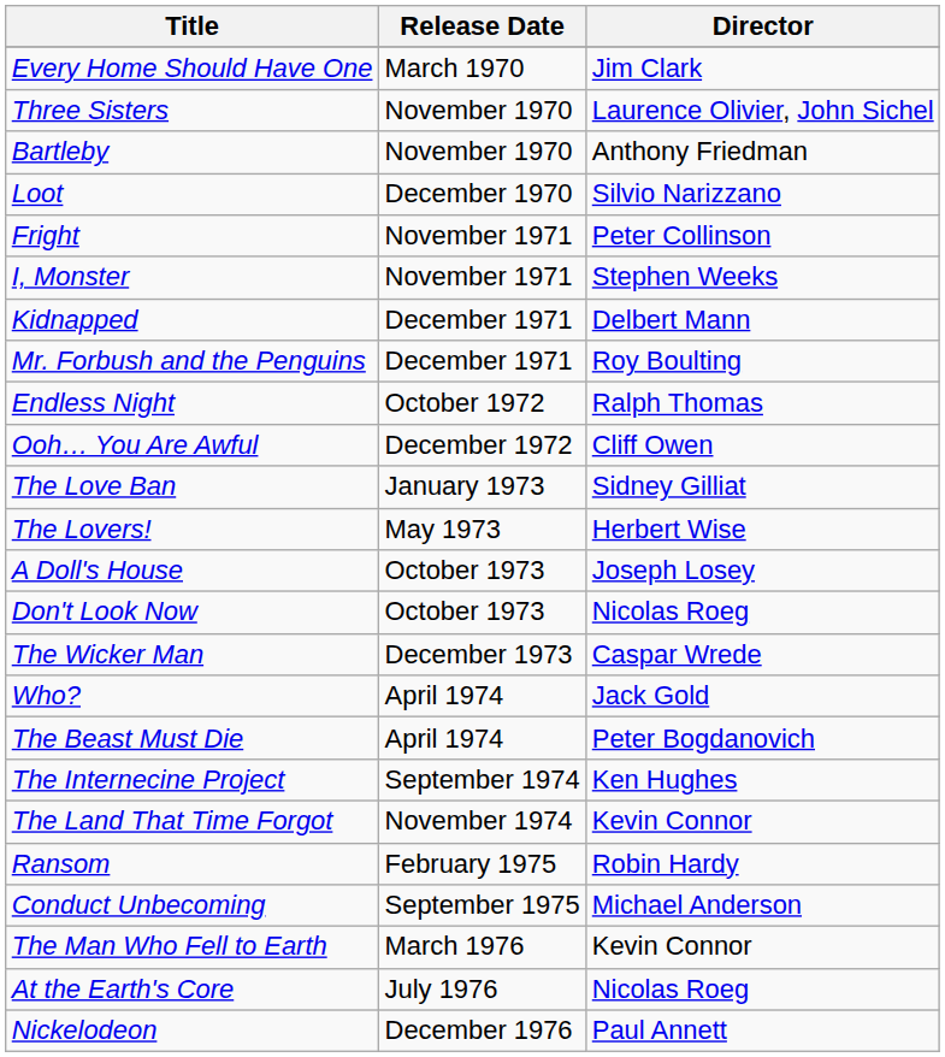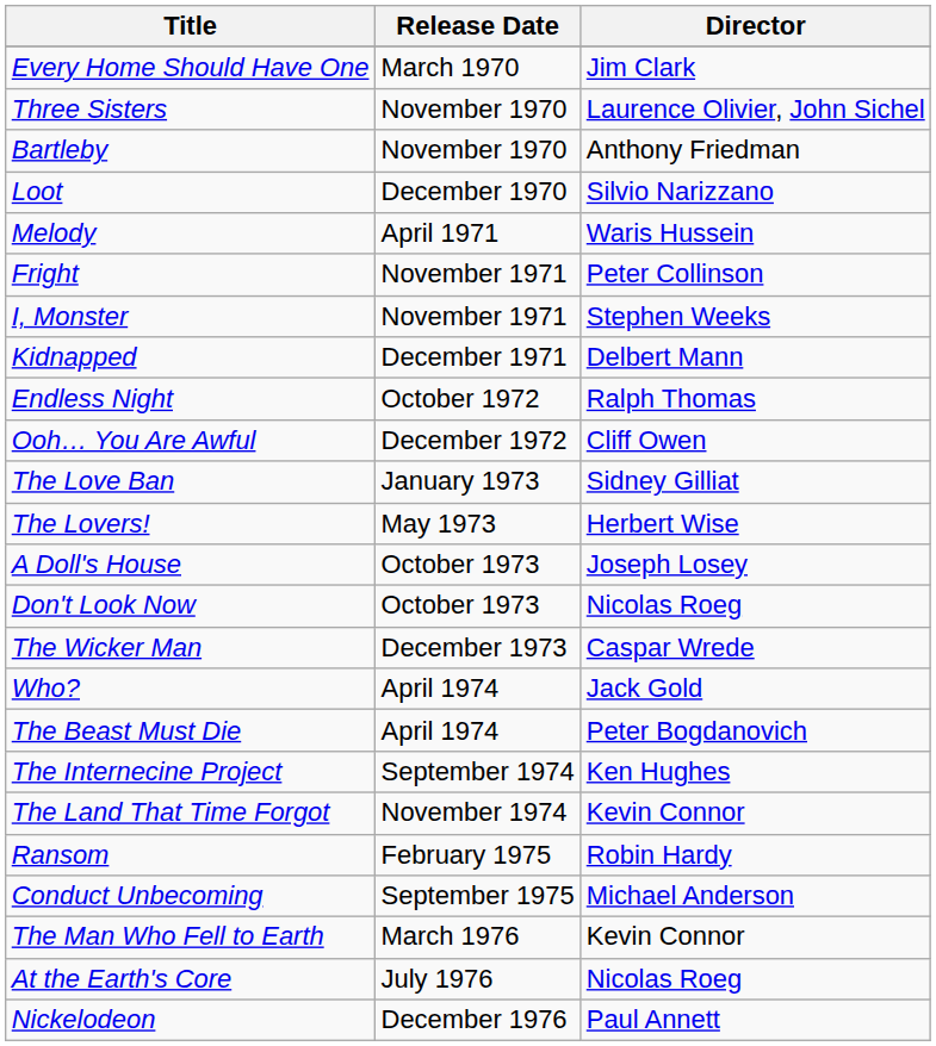 <table class="wikitable sortable">
 <tr>
 <th>Title</th>
 <th>Release Date</th>
 <th>Director</th>
 </tr>
 <tr>
 </tr>
 <tr>
 <td><em><a href='#'>Every Home Should Have One </a></em></td>
 <td>March 1970</td>
 <td><a href='#'>Jim Clark</a></td>
 </tr>
 <tr>
 <td><em><a href='#'>Three Sisters</a></em></td>
 <td>November 1970</td>
 <td><a href='#'>Laurence Olivier</a>, <a href='#'>John Sichel</a></td>
 </tr>
 <tr>
 <td><em><a href='#'>Bartleby</a></em></td>
 <td>November 1970</td>
 <td>Anthony Friedman</td>
 </tr>
 <tr>
 <td><em><a href='#'>Loot</a></em></td>
 <td>December 1970</td>
 <td><a href='#'>Silvio Narizzano</a></td>
 </tr>
 <tr>
+<td><em><a href='#'>Melody</a></em></td>
+<td>April 1971</td>
+<td><a href='#'>Waris Hussein</a></td>
+</tr>
+<tr>
 <td><em><a href='#'>Fright</a></em></td>
 <td>November 1971</td>
 <td><a href='#'>Peter Collinson</a></td>
 </tr>
 <tr>
 <td><em><a href='#'>I, Monster</a></em></td>
 <td>November 1971</td>
 <td><a href='#'>Stephen Weeks</a></td>
 </tr>
 <tr>
 <td><em><a href='#'>Kidnapped</a></em></td>
 <td>December 1971</td>
 <td><a href='#'>Delbert Mann</a></td>
-</tr>
-<tr>
-<td><em><a href='#'>Mr. Forbush and the Penguins</a></em></td>
-<td>December 1971</td>
-<td><a href='#'>Roy Boulting</a></td>
 </tr>
 <tr>
 <td><em><a href='#'>Endless Night</a></em></td>
 <td>October 1972</td>
 <td><a href='#'>Ralph Thomas</a></td>
 </tr>
 <tr>
 <td><em><a href='#'>Ooh… You Are Awful</a></em></td>
 <td>December 1972</td>
 <td><a href='#'>Cliff Owen </a></td>
 </tr>
 <tr>
 <td><em><a href='#'>The Love Ban</a></em></td>
 <td>January 1973</td>
 <td><a href='#'>Sidney Gilliat</a></td>
 </tr>
 <tr>
 <td><em><a href='#'>The Lovers!</a></em></td>
 <td>May 1973</td>
 <td><a href='#'>Herbert Wise</a></td>
 </tr>
 <tr>
 <td><em><a href='#'>A Doll's House</a></em></td>
 <td>October 1973</td>
 <td><a href='#'>Joseph Losey</a></td>
 </tr>
 <tr>
 <td><em><a href='#'>Don't Look Now</a></em></td>
 <td>October 1973</td>
 <td><a href='#'>Nicolas Roeg </a></td>
 </tr>
 <tr>
 <td><em><a href='#'>The Wicker Man</a></em></td>
 <td>December 1973</td>
 <td><a href='#'>Caspar Wrede </a></td>
 </tr>
 <tr>
 <td><em><a href='#'>Who?</a></em></td>
 <td>April 1974</td>
 <td><a href='#'>Jack Gold</a></td>
 </tr>
 <tr>
 <td><em><a href='#'>The Beast Must Die</a></em></td>
 <td>April 1974</td>
 <td><a href='#'>Peter Bogdanovich</a></td>
 </tr>
 <tr>
 <td><em><a href='#'>The Internecine Project</a></em></td>
 <td>September 1974</td>
 <td><a href='#'>Ken Hughes</a></td>
 </tr>
 <tr>
 <td><em><a href='#'>The Land That Time Forgot</a></em></td>
 <td>November 1974</td>
 <td><a href='#'>Kevin Connor</a></td>
 </tr>
 <tr>
 <td><em><a href='#'>Ransom</a></em></td>
 <td>February 1975</td>
 <td><a href='#'>Robin Hardy</a></td>
 </tr>
 <tr>
 <td><em><a href='#'>Conduct Unbecoming</a></em></td>
 <td>September 1975</td>
 <td><a href='#'>Michael Anderson</a></td>
 </tr>
 <tr>
 <td><em><a href='#'>The Man Who Fell to Earth</a></em></td>
 <td>March 1976</td>
 <td>Kevin Connor</td>
 </tr>
 <tr>
 <td><em><a href='#'>At the Earth's Core</a></em></td>
 <td>July 1976</td>
 <td><a href='#'>Nicolas Roeg</a></td>
 </tr>
 <tr>
 <td><em><a href='#'>Nickelodeon</a></em></td>
 <td>December 1976</td>
 <td><a href='#'>Paul Annett</a></td>
 </tr>
 </table>
